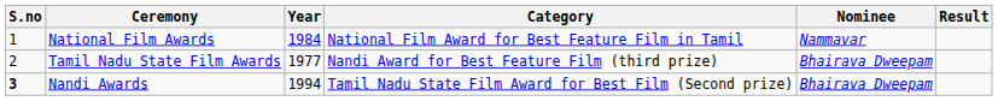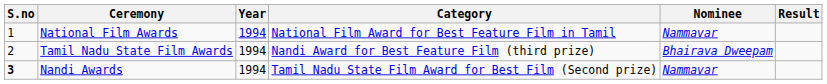 <table class="wikitable">
 <tr>
 <th>S.no</th>
 <th>Ceremony</th>
 <th>Year</th>
 <th>Category</th>
 <th>Nominee</th>
 <th>Result</th>
 </tr>
 <tr>
 <td>1</td>
 <td><a href='#'>National Film Awards</a></td>
-<td><a href='#'>1984</a></td>
+<td><a href='#'>1994</a></td>
 <td><a href='#'>National Film Award for Best Feature Film in Tamil</a></td>
 <td><em><a href='#'>Nammavar</a></em></td>
 <td></td>
 </tr>
 <tr>
 <td>2</td>
 <td><a href='#'>Tamil Nadu State Film Awards</a></td>
-<td>1977</td>
+<td>1994</td>
 <td><a href='#'>Nandi Award for Best Feature Film</a> (third prize)</td>
 <td><em><a href='#'>Bhairava Dweepam</a></em></td>
 <td></td>
 </tr>
 <tr>
 <td><strong>3</strong></td>
 <td><a href='#'>Nandi Awards</a></td>
 <td>1994</td>
 <td><a href='#'>Tamil Nadu State Film Award for Best Film</a> (Second prize)</td>
-<td><em><a href='#'>Bhairava Dweepam</a></em></td>
+<td><em><a href='#'>Nammavar</a></em></td>
 <td></td>
 </tr>
 </table>
